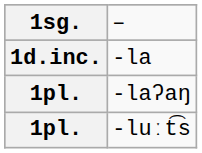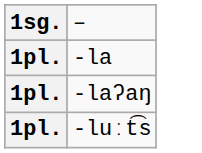 <table class="wikitable">
 <tr>
 <th>1sg.</th>
 <td>–</td>
 </tr>
 <tr>
-<th>1d.inc.</th>
+<th>1pl.</th>
 <td>-la</td>
 </tr>
 <tr>
 <th>1pl.</th>
 <td>-laʔaŋ</td>
 </tr>
 <tr>
 <th>1pl.</th>
 <td>-luːt͡s</td>
 </tr>
 </table>
